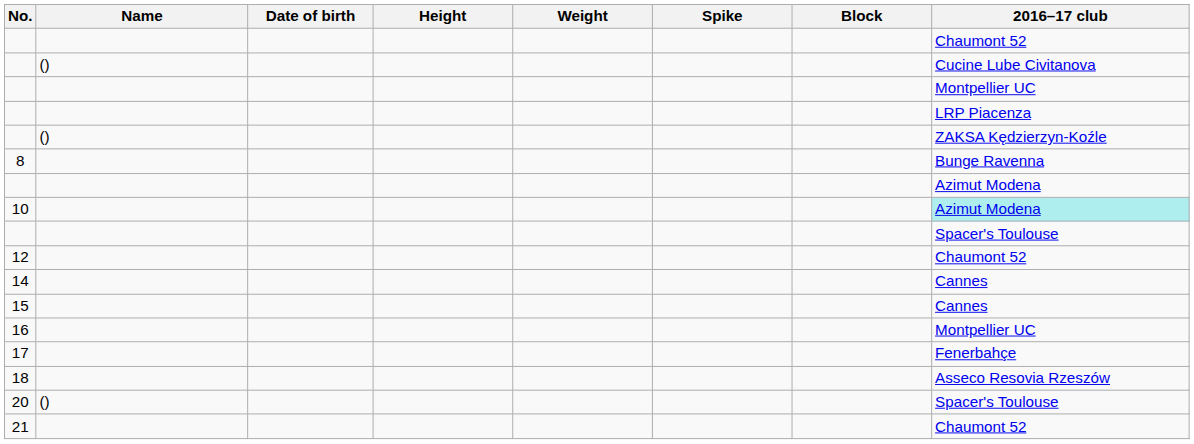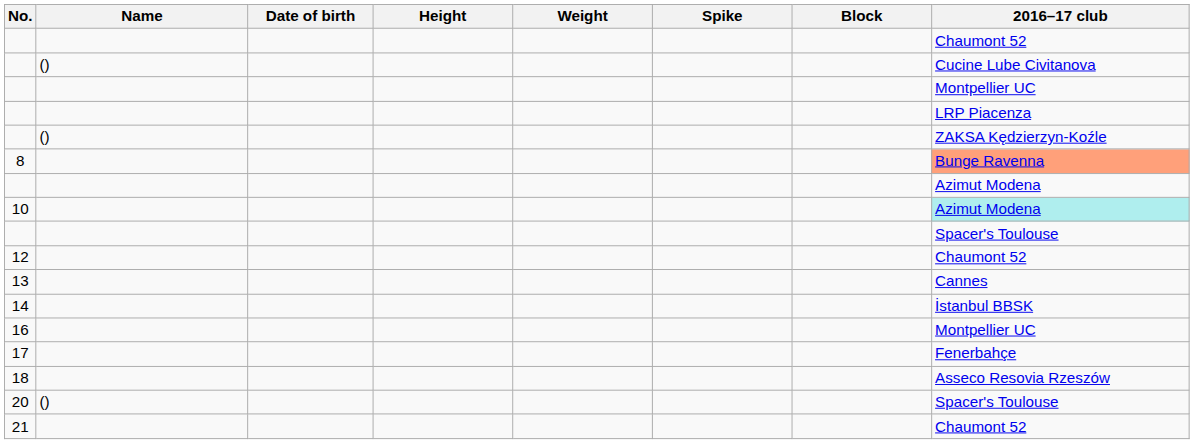 <table class="wikitable sortable" style="font-size:100%; text-align:center;">
 <tr>
 <th>No.</th>
 <th style="width:14em">Name</th>
 <th style="width:8em">Date of birth</th>
 <th style="width:9em">Height</th>
 <th style="width:9em">Weight</th>
 <th style="width:9em">Spike</th>
 <th style="width:9em">Block</th>
 <th style="width:17em">2016–17 club</th>
 </tr>
 <tr>
 <td></td>
 <td align=left></td>
 <td align=right></td>
 <td></td>
 <td></td>
 <td></td>
 <td></td>
 <td align=left> <a href='#'>Chaumont 52</a></td>
 </tr>
 <tr>
 <td></td>
 <td align=left> ()</td>
 <td align=right></td>
 <td></td>
 <td></td>
 <td></td>
 <td></td>
 <td align=left> <a href='#'>Cucine Lube Civitanova</a></td>
 </tr>
 <tr>
 <td></td>
 <td align=left></td>
 <td align=right></td>
 <td></td>
 <td></td>
 <td></td>
 <td></td>
 <td align=left> <a href='#'>Montpellier UC</a></td>
 </tr>
 <tr>
 <td></td>
 <td align=left></td>
 <td align=right></td>
 <td></td>
 <td></td>
 <td></td>
 <td></td>
 <td align=left> <a href='#'>LRP Piacenza</a></td>
 </tr>
 <tr>
 <td></td>
 <td align=left> ()</td>
 <td align=right></td>
 <td></td>
 <td></td>
 <td></td>
 <td></td>
 <td align=left> <a href='#'>ZAKSA Kędzierzyn-Koźle</a></td>
 </tr>
 <tr>
 <td>8</td>
 <td align=left></td>
 <td align=right></td>
 <td></td>
 <td></td>
 <td></td>
 <td></td>
-<td align=left> <a href='#'>Bunge Ravenna</a></td>
+<td align=left style="background: lightsalmon;"> <a href='#'>Bunge Ravenna</a></td>
 </tr>
 <tr>
 <td></td>
 <td align=left></td>
 <td align=right></td>
 <td></td>
 <td></td>
 <td></td>
 <td></td>
 <td align=left> <a href='#'>Azimut Modena</a></td>
 </tr>
 <tr>
 <td>10</td>
 <td align=left></td>
 <td align=right></td>
 <td></td>
 <td></td>
 <td></td>
 <td></td>
 <td align=left style="background: paleturquoise;"> <a href='#'>Azimut Modena</a></td>
 </tr>
 <tr>
 <td></td>
 <td align=left></td>
 <td align=right></td>
 <td></td>
 <td></td>
 <td></td>
 <td></td>
 <td align=left> <a href='#'>Spacer's Toulouse</a></td>
 </tr>
 <tr>
 <td>12</td>
 <td align=left></td>
 <td align=right></td>
 <td></td>
 <td></td>
 <td></td>
 <td></td>
 <td align=left> <a href='#'>Chaumont 52</a></td>
 </tr>
 <tr>
-<td>14</td>
+<td>13</td>
 <td align=left></td>
 <td align=right></td>
 <td></td>
 <td></td>
 <td></td>
 <td></td>
 <td align=left> <a href='#'>Cannes</a></td>
 </tr>
 <tr>
-<td>15</td>
+<td>14</td>
 <td align=left></td>
 <td align=right></td>
 <td></td>
 <td></td>
 <td></td>
 <td></td>
-<td align=left> <a href='#'>Cannes</a></td>
+<td align=left> <a href='#'>İstanbul BBSK</a></td>
 </tr>
 <tr>
 <td>16</td>
 <td align=left></td>
 <td align=right></td>
 <td></td>
 <td></td>
 <td></td>
 <td></td>
 <td align=left> <a href='#'>Montpellier UC</a></td>
 </tr>
 <tr>
 <td>17</td>
 <td align=left></td>
 <td align=right></td>
 <td></td>
 <td></td>
 <td></td>
 <td></td>
 <td align=left> <a href='#'>Fenerbahçe</a></td>
 </tr>
 <tr>
 <td>18</td>
 <td align=left></td>
 <td align=right></td>
 <td></td>
 <td></td>
 <td></td>
 <td></td>
 <td align=left> <a href='#'>Asseco Resovia Rzeszów</a></td>
 </tr>
 <tr>
 <td>20</td>
 <td align=left> ()</td>
 <td align=right></td>
 <td></td>
 <td></td>
 <td></td>
 <td></td>
 <td align=left> <a href='#'>Spacer's Toulouse</a></td>
 </tr>
 <tr>
 <td>21</td>
 <td align=left></td>
 <td align=right></td>
 <td></td>
 <td></td>
 <td></td>
 <td></td>
 <td align=left> <a href='#'>Chaumont 52</a></td>
 </tr>
 </table>
